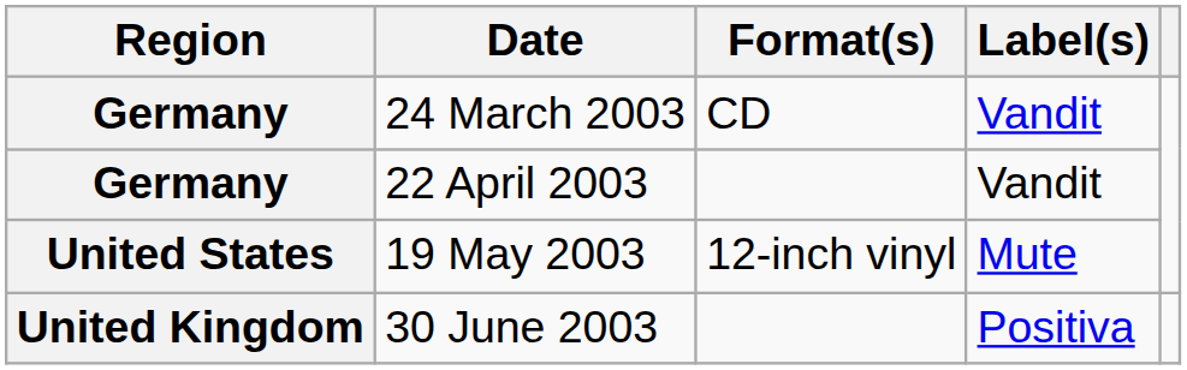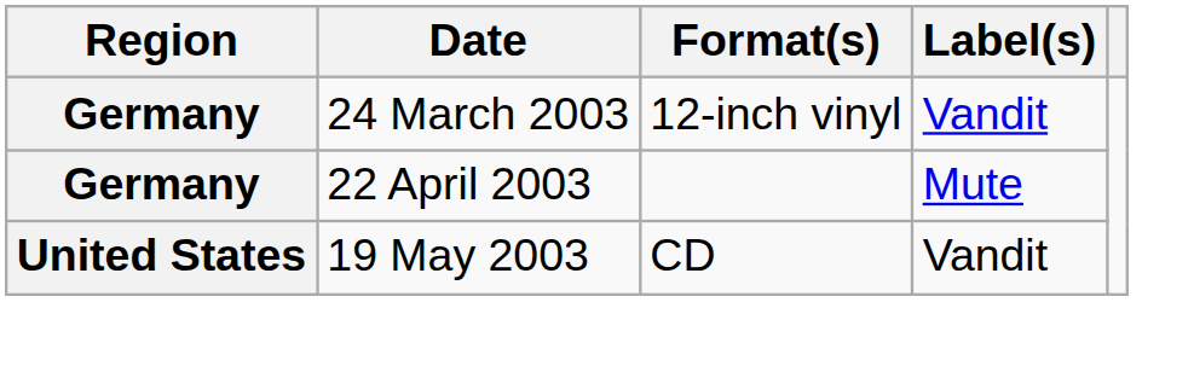 <table class="wikitable plainrowheaders">
 <tr>
 <th scope="col">Region</th>
 <th scope="col">Date</th>
 <th scope="col">Format(s)</th>
 <th scope="col">Label(s)</th>
 <th scope="col"></th>
 </tr>
 <tr>
 <th scope="row">Germany</th>
 <td>24 March 2003</td>
-<td>CD</td>
+<td>12-inch vinyl</td>
 <td><a href='#'>Vandit</a></td>
 <td rowspan="3"></td>
 </tr>
 <tr>
 <th scope="row">Germany</th>
 <td>22 April 2003</td>
 <td></td>
-<td>Vandit</td>
+<td><a href='#'>Mute</a></td>
 </tr>
 <tr>
 <th scope="row">United States</th>
 <td>19 May 2003</td>
-<td>12-inch vinyl</td>
-<td><a href='#'>Mute</a></td>
-</tr>
-<tr>
-<th scope="row">United Kingdom</th>
-<td>30 June 2003</td>
-<td></td>
-<td><a href='#'>Positiva</a></td>
-<td></td>
+<td>CD</td>
+<td>Vandit</td>
 </tr>
 </table>
